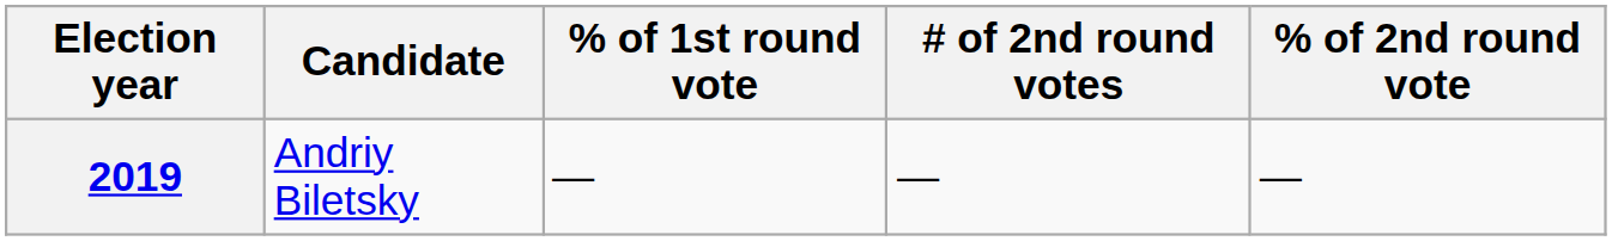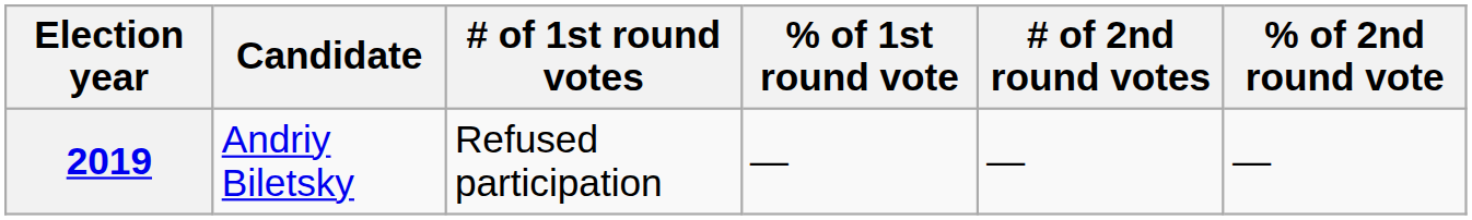 <table class="wikitable">
 <tr>
 <th>Election year</th>
 <th>Candidate</th>
+<th># of 1st round votes</th>
 <th>% of 1st round vote</th>
 <th># of 2nd round votes</th>
 <th>% of 2nd round vote</th>
 </tr>
 <tr>
 <th><a href='#'>2019</a></th>
 <td><a href='#'>Andriy Biletsky</a></td>
+<td>Refused participation</td>
 <td>—</td>
 <td>—</td>
 <td>—</td>
 </tr>
 </table>
